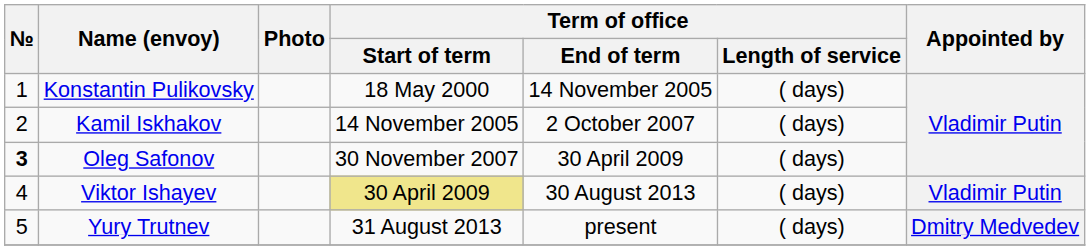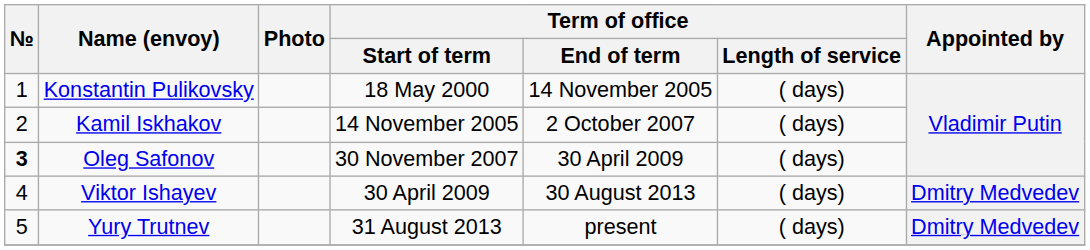 <table class="wikitable" style="text-align:center">
 <tr>
 <th rowspan="2">№</th>
 <th rowspan="2">Name (envoy)</th>
 <th rowspan="2">Photo</th>
 <th colspan="3">Term of office</th>
 <th rowspan="2">Appointed by</th>
 </tr>
 <tr>
 <th>Start of term</th>
 <th>End of term</th>
 <th>Length of service</th>
 </tr>
 <tr>
 <td>1</td>
 <td><a href='#'>Konstantin Pulikovsky</a></td>
 <td></td>
 <td>18 May 2000</td>
 <td>14 November 2005</td>
 <td> ( days)</td>
 <th style="font-weight:normal" rowspan=3><a href='#'>Vladimir Putin</a></th>
 </tr>
 <tr>
 <td>2</td>
 <td><a href='#'>Kamil Iskhakov</a></td>
 <td></td>
 <td>14 November 2005</td>
 <td>2 October 2007</td>
 <td> ( days)</td>
 </tr>
 <tr>
 <td><strong>3</strong></td>
 <td><a href='#'>Oleg Safonov</a></td>
 <td></td>
 <td>30 November 2007</td>
 <td>30 April 2009</td>
 <td> ( days)</td>
 </tr>
 <tr>
 <td>4</td>
 <td><a href='#'>Viktor Ishayev</a></td>
 <td></td>
-<td style="background: khaki;">30 April 2009</td>
+<td>30 April 2009</td>
 <td>30 August 2013</td>
 <td> ( days)</td>
-<th style="font-weight:normal"><a href='#'>Vladimir Putin</a></th>
+<th style="font-weight:normal"><a href='#'>Dmitry Medvedev</a></th>
 </tr>
 <tr>
 <td>5</td>
 <td><a href='#'>Yury Trutnev</a></td>
 <td></td>
 <td>31 August 2013</td>
 <td>present</td>
 <td> ( days)</td>
 <th style="font-weight:normal"><a href='#'>Dmitry Medvedev</a></th>
 </tr>
 <tr>
 </tr>
 </table>
